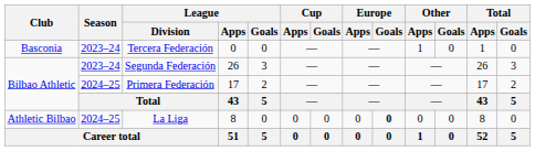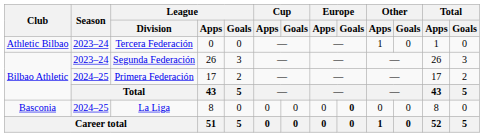 <table class="wikitable" style="text-align:center">
 <tr>
 <th rowspan="2">Club</th>
 <th rowspan="2">Season</th>
 <th colspan="3">League</th>
 <th colspan="2">Cup</th>
 <th colspan="2">Europe</th>
 <th colspan="2">Other</th>
 <th colspan="2">Total</th>
 </tr>
 <tr>
 <th>Division</th>
 <th>Apps</th>
 <th>Goals</th>
 <th>Apps</th>
 <th>Goals</th>
 <th>Apps</th>
 <th>Goals</th>
 <th>Apps</th>
 <th>Goals</th>
 <th>Apps</th>
 <th>Goals</th>
 </tr>
 <tr>
-<td><a href='#'>Basconia</a></td>
+<td><a href='#'>Athletic Bilbao</a></td>
 <td><a href='#'>2023–24</a></td>
 <td><a href='#'>Tercera Federación</a></td>
 <td>0</td>
 <td>0</td>
 <td colspan="2">—</td>
 <td colspan="2">—</td>
 <td>1</td>
 <td>0</td>
 <td>1</td>
 <td>0</td>
 </tr>
 <tr>
 <td rowspan="3"><a href='#'>Bilbao Athletic</a></td>
 <td><a href='#'>2023–24</a></td>
 <td><a href='#'>Segunda Federación</a></td>
 <td>26</td>
 <td>3</td>
 <td colspan="2">—</td>
 <td colspan="2">—</td>
 <td colspan="2">—</td>
 <td>26</td>
 <td>3</td>
 </tr>
 <tr>
 <td><a href='#'>2024–25</a></td>
 <td><a href='#'>Primera Federación</a></td>
 <td>17</td>
 <td>2</td>
 <td colspan="2">—</td>
 <td colspan="2">—</td>
 <td colspan="2">—</td>
 <td>17</td>
 <td>2</td>
 </tr>
 <tr>
 <th colspan="2">Total</th>
 <th>43</th>
 <th>5</th>
 <th colspan="2">—</th>
 <th colspan="2">—</th>
 <th colspan="2">—</th>
 <th>43</th>
 <th>5</th>
 </tr>
 <tr>
-<td><a href='#'>Athletic Bilbao</a></td>
+<td><a href='#'>Basconia</a></td>
 <td><a href='#'>2024–25</a></td>
 <td><a href='#'>La Liga</a></td>
 <td>8</td>
 <td>0</td>
 <td>0</td>
 <td>0</td>
 <td>0</td>
 <td><strong>0</strong></td>
 <td>0</td>
 <td>0</td>
 <td>8</td>
 <td>0</td>
 </tr>
 <tr>
 <th colspan="3">Career total</th>
 <th>51</th>
 <th>5</th>
 <th>0</th>
 <th>0</th>
 <th>0</th>
 <th>0</th>
 <th>1</th>
 <th>0</th>
 <th>52</th>
 <th>5</th>
 </tr>
 </table>
